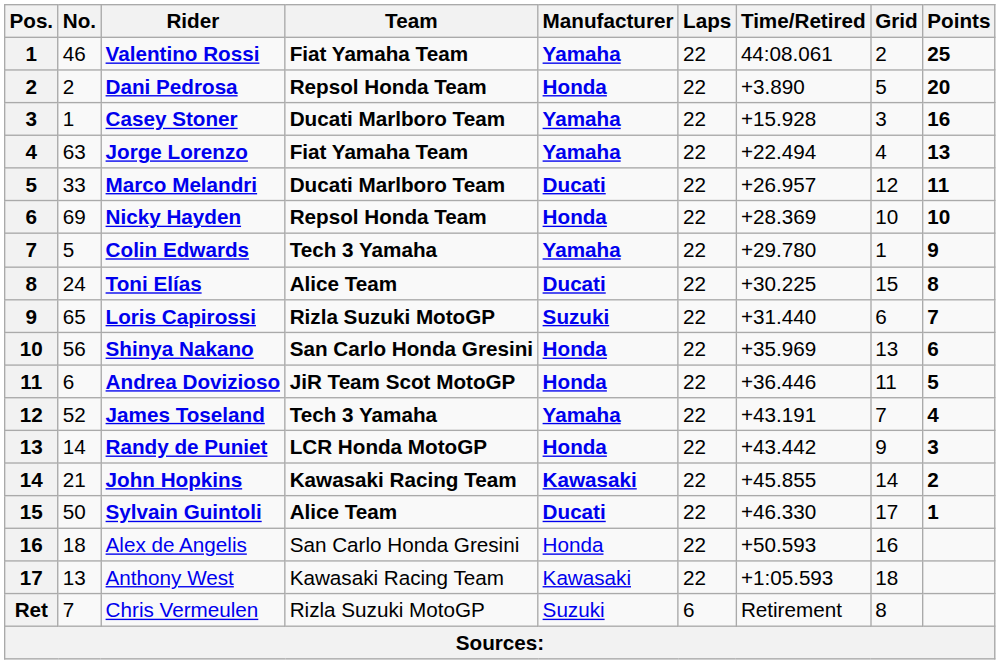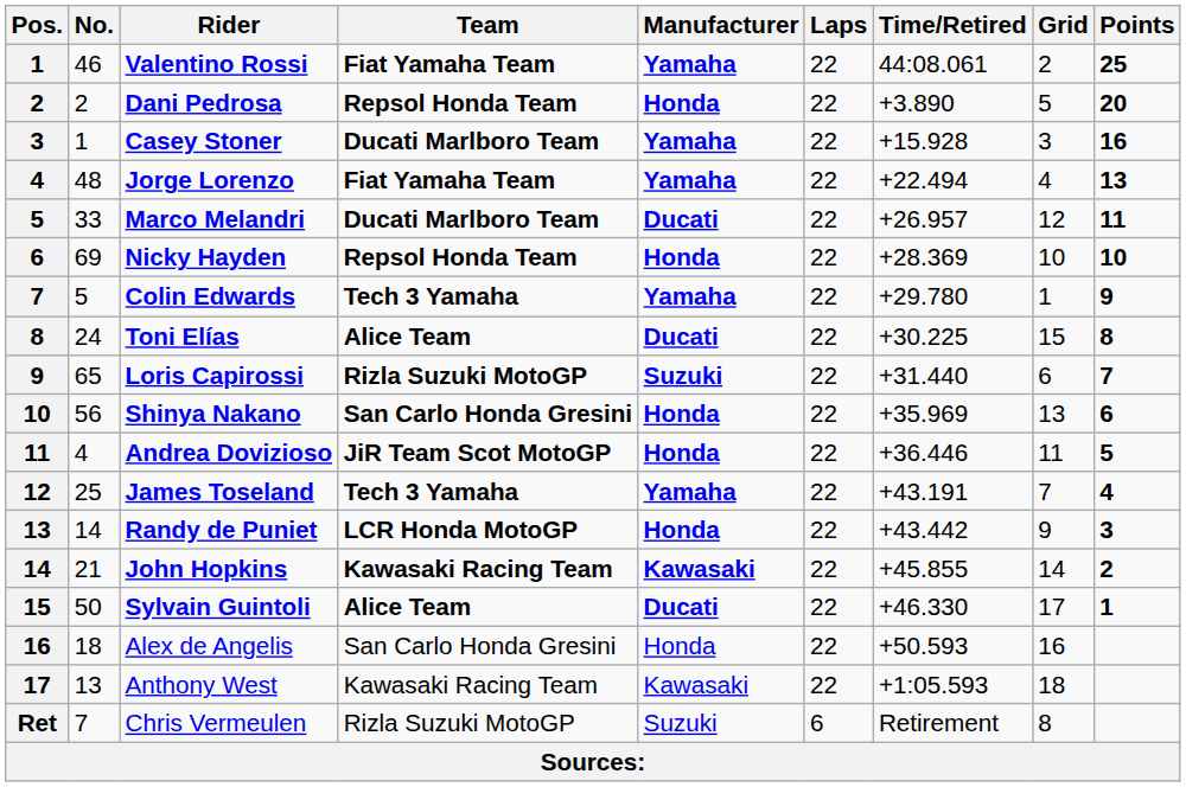 <table class="wikitable" style="font-size: 95%;">
 <tr>
 <th>Pos.</th>
 <th>No.</th>
 <th>Rider</th>
 <th>Team</th>
 <th>Manufacturer</th>
 <th>Laps</th>
 <th>Time/Retired</th>
 <th>Grid</th>
 <th>Points</th>
 </tr>
 <tr>
 <th>1</th>
 <td>46</td>
 <td> <strong><a href='#'>Valentino Rossi</a></strong></td>
 <td><strong>Fiat Yamaha Team</strong></td>
 <td><strong><a href='#'>Yamaha</a></strong></td>
 <td>22</td>
 <td>44:08.061</td>
 <td>2</td>
 <td><strong>25</strong></td>
 </tr>
 <tr>
 <th>2</th>
 <td>2</td>
 <td> <strong><a href='#'>Dani Pedrosa</a></strong></td>
 <td><strong>Repsol Honda Team</strong></td>
 <td><strong><a href='#'>Honda</a></strong></td>
 <td>22</td>
 <td>+3.890</td>
 <td>5</td>
 <td><strong>20</strong></td>
 </tr>
 <tr>
 <th>3</th>
 <td>1</td>
 <td> <strong><a href='#'>Casey Stoner</a></strong></td>
 <td><strong>Ducati Marlboro Team</strong></td>
 <td><strong><a href='#'>Yamaha</a></strong></td>
 <td>22</td>
 <td>+15.928</td>
 <td>3</td>
 <td><strong>16</strong></td>
 </tr>
 <tr>
 <th>4</th>
-<td>63</td>
+<td>48</td>
 <td> <strong><a href='#'>Jorge Lorenzo</a></strong></td>
 <td><strong>Fiat Yamaha Team</strong></td>
 <td><strong><a href='#'>Yamaha</a></strong></td>
 <td>22</td>
 <td>+22.494</td>
 <td>4</td>
 <td><strong>13</strong></td>
 </tr>
 <tr>
 <th>5</th>
 <td>33</td>
 <td> <strong><a href='#'>Marco Melandri</a></strong></td>
 <td><strong>Ducati Marlboro Team</strong></td>
 <td><strong><a href='#'>Ducati</a></strong></td>
 <td>22</td>
 <td>+26.957</td>
 <td>12</td>
 <td><strong>11</strong></td>
 </tr>
 <tr>
 <th>6</th>
 <td>69</td>
 <td> <strong><a href='#'>Nicky Hayden</a></strong></td>
 <td><strong>Repsol Honda Team</strong></td>
 <td><strong><a href='#'>Honda</a></strong></td>
 <td>22</td>
 <td>+28.369</td>
 <td>10</td>
 <td><strong>10</strong></td>
 </tr>
 <tr>
 <th>7</th>
 <td>5</td>
 <td> <strong><a href='#'>Colin Edwards</a></strong></td>
 <td><strong>Tech 3 Yamaha</strong></td>
 <td><strong><a href='#'>Yamaha</a></strong></td>
 <td>22</td>
 <td>+29.780</td>
 <td>1</td>
 <td><strong>9</strong></td>
 </tr>
 <tr>
 <th>8</th>
 <td>24</td>
 <td> <strong><a href='#'>Toni Elías</a></strong></td>
 <td><strong>Alice Team</strong></td>
 <td><strong><a href='#'>Ducati</a></strong></td>
 <td>22</td>
 <td>+30.225</td>
 <td>15</td>
 <td><strong>8</strong></td>
 </tr>
 <tr>
 <th>9</th>
 <td>65</td>
 <td> <strong><a href='#'>Loris Capirossi</a></strong></td>
 <td><strong>Rizla Suzuki MotoGP</strong></td>
 <td><strong><a href='#'>Suzuki</a></strong></td>
 <td>22</td>
 <td>+31.440</td>
 <td>6</td>
 <td><strong>7</strong></td>
 </tr>
 <tr>
 <th>10</th>
 <td>56</td>
 <td> <strong><a href='#'>Shinya Nakano</a></strong></td>
 <td><strong>San Carlo Honda Gresini</strong></td>
 <td><strong><a href='#'>Honda</a></strong></td>
 <td>22</td>
 <td>+35.969</td>
 <td>13</td>
 <td><strong>6</strong></td>
 </tr>
 <tr>
 <th>11</th>
-<td>6</td>
+<td>4</td>
 <td> <strong><a href='#'>Andrea Dovizioso</a></strong></td>
 <td><strong>JiR Team Scot MotoGP</strong></td>
 <td><strong><a href='#'>Honda</a></strong></td>
 <td>22</td>
 <td>+36.446</td>
 <td>11</td>
 <td><strong>5</strong></td>
 </tr>
 <tr>
 <th>12</th>
-<td>52</td>
+<td>25</td>
 <td> <strong><a href='#'>James Toseland</a></strong></td>
 <td><strong>Tech 3 Yamaha</strong></td>
 <td><strong><a href='#'>Yamaha</a></strong></td>
 <td>22</td>
 <td>+43.191</td>
 <td>7</td>
 <td><strong>4</strong></td>
 </tr>
 <tr>
 <th>13</th>
 <td>14</td>
 <td> <strong><a href='#'>Randy de Puniet</a></strong></td>
 <td><strong>LCR Honda MotoGP</strong></td>
 <td><strong><a href='#'>Honda</a></strong></td>
 <td>22</td>
 <td>+43.442</td>
 <td>9</td>
 <td><strong>3</strong></td>
 </tr>
 <tr>
 <th>14</th>
 <td>21</td>
 <td> <strong><a href='#'>John Hopkins</a></strong></td>
 <td><strong>Kawasaki Racing Team</strong></td>
 <td><strong><a href='#'>Kawasaki</a></strong></td>
 <td>22</td>
 <td>+45.855</td>
 <td>14</td>
 <td><strong>2</strong></td>
 </tr>
 <tr>
 <th>15</th>
 <td>50</td>
 <td> <strong><a href='#'>Sylvain Guintoli</a></strong></td>
 <td><strong>Alice Team</strong></td>
 <td><strong><a href='#'>Ducati</a></strong></td>
 <td>22</td>
 <td>+46.330</td>
 <td>17</td>
 <td><strong>1</strong></td>
 </tr>
 <tr>
 <th>16</th>
 <td>18</td>
 <td> <a href='#'>Alex de Angelis</a></td>
 <td>San Carlo Honda Gresini</td>
 <td><a href='#'>Honda</a></td>
 <td>22</td>
 <td>+50.593</td>
 <td>16</td>
 <td></td>
 </tr>
 <tr>
 <th>17</th>
 <td>13</td>
 <td> <a href='#'>Anthony West</a></td>
 <td>Kawasaki Racing Team</td>
 <td><a href='#'>Kawasaki</a></td>
 <td>22</td>
 <td>+1:05.593</td>
 <td>18</td>
 <td></td>
 </tr>
 <tr>
 <th>Ret</th>
 <td>7</td>
 <td> <a href='#'>Chris Vermeulen</a></td>
 <td>Rizla Suzuki MotoGP</td>
 <td><a href='#'>Suzuki</a></td>
 <td>6</td>
 <td>Retirement</td>
 <td>8</td>
 <td></td>
 </tr>
 <tr>
 <th colspan=9>Sources: </th>
 </tr>
 </table>
